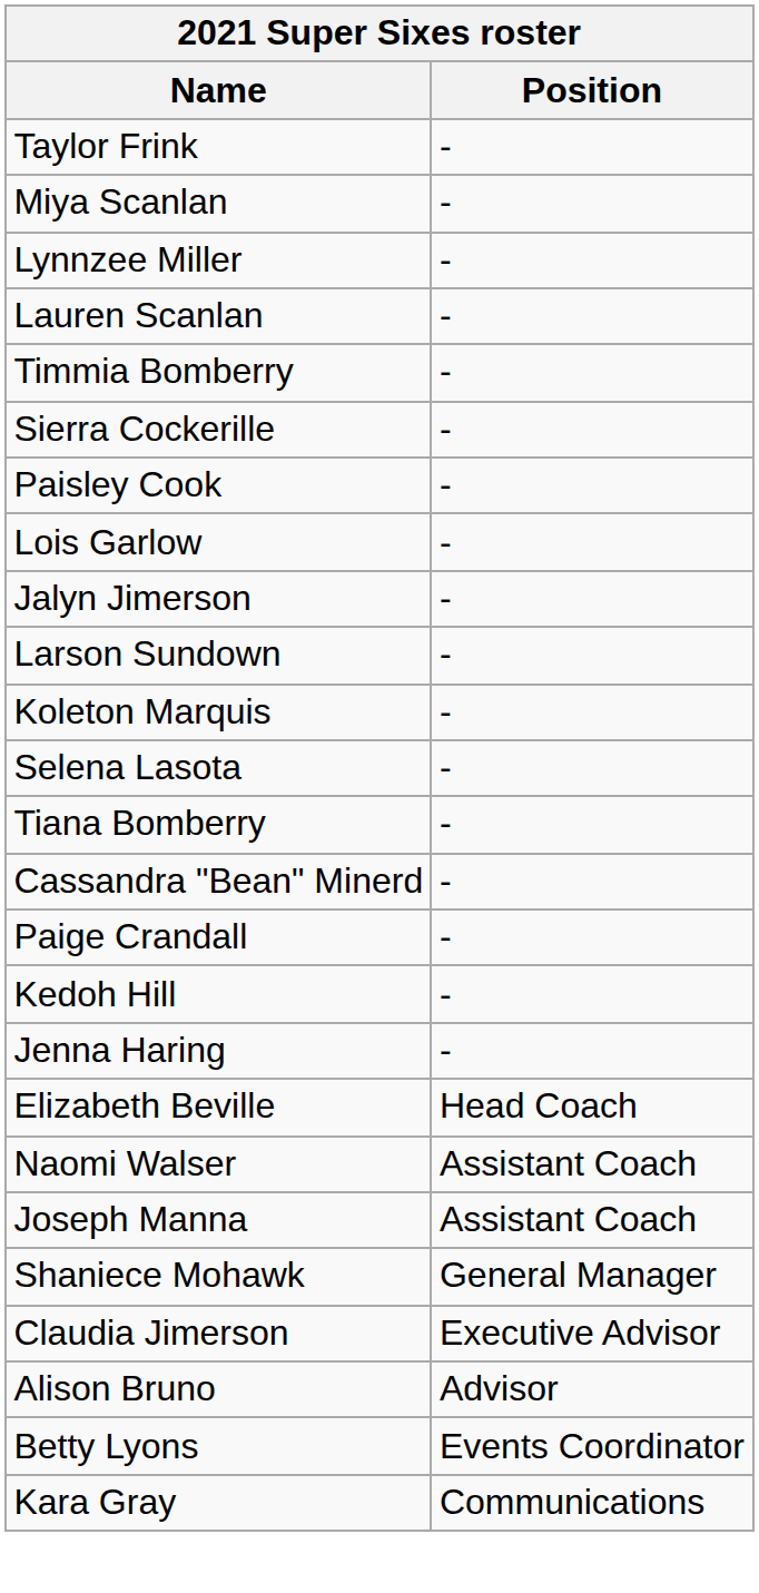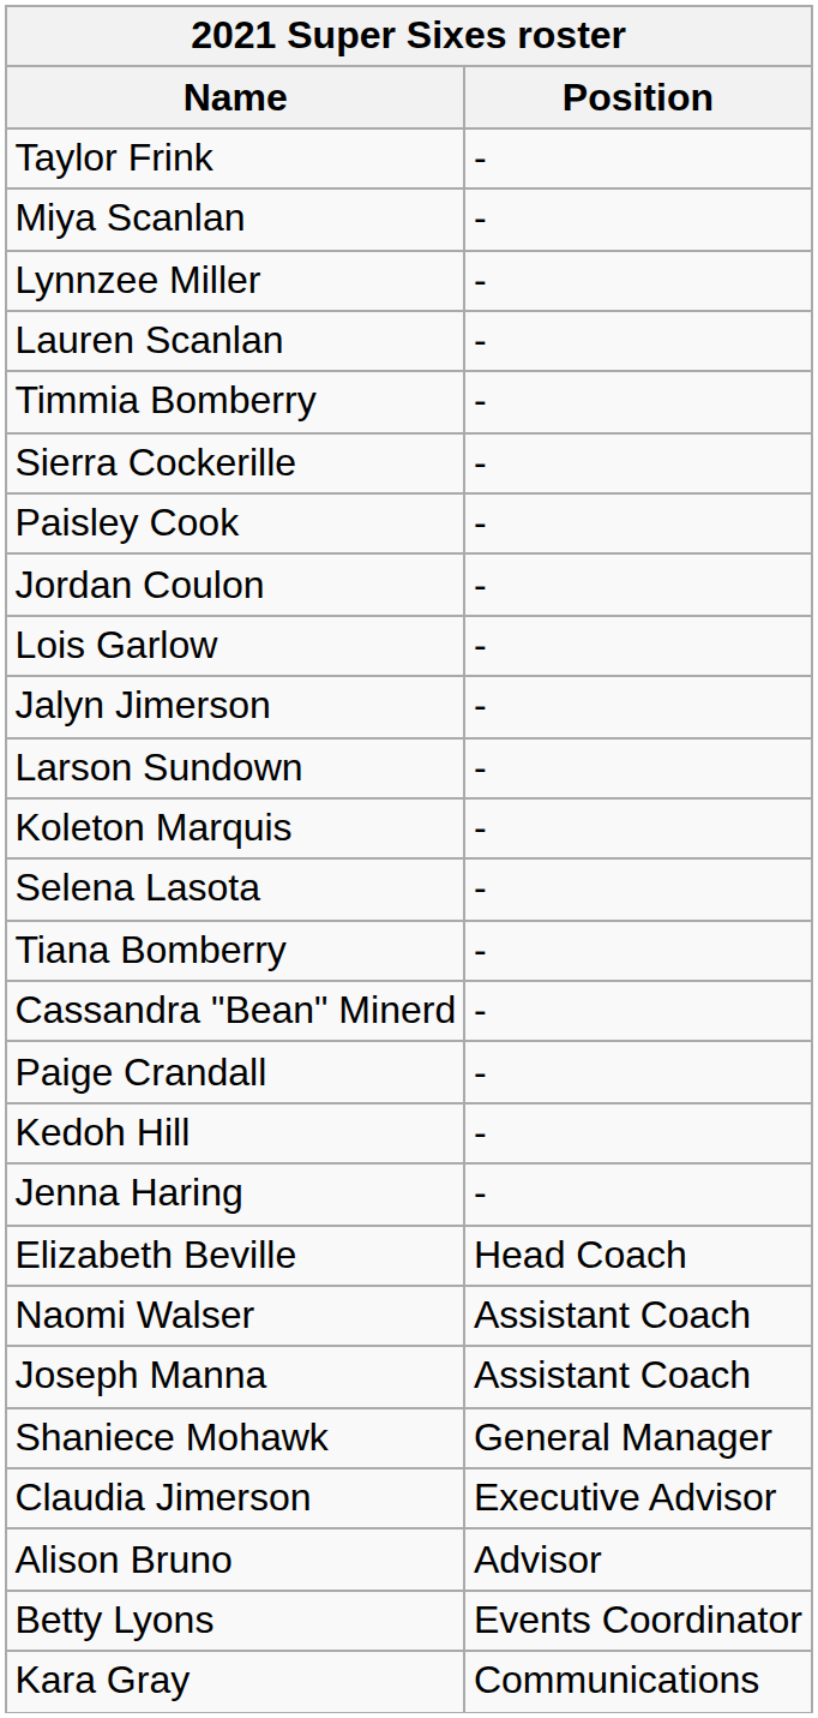 <table class="wikitable collapsible collapsed">
 <tr>
 <th colspan="2">2021 Super Sixes roster</th>
 </tr>
 <tr>
 <th>Name</th>
 <th>Position</th>
 </tr>
 <tr>
 <td>Taylor Frink</td>
 <td>-</td>
 </tr>
 <tr>
 <td>Miya Scanlan</td>
 <td>-</td>
 </tr>
 <tr>
 <td>Lynnzee Miller</td>
 <td>-</td>
 </tr>
 <tr>
 <td>Lauren Scanlan</td>
 <td>-</td>
 </tr>
 <tr>
 <td>Timmia Bomberry</td>
 <td>-</td>
 </tr>
 <tr>
 <td>Sierra Cockerille</td>
 <td>-</td>
 </tr>
 <tr>
 <td>Paisley Cook</td>
+<td>-</td>
+</tr>
+<tr>
+<td>Jordan Coulon</td>
 <td>-</td>
 </tr>
 <tr>
 <td>Lois Garlow</td>
 <td>-</td>
 </tr>
 <tr>
 <td>Jalyn Jimerson</td>
 <td>-</td>
 </tr>
 <tr>
 <td>Larson Sundown</td>
 <td>-</td>
 </tr>
 <tr>
 <td>Koleton Marquis</td>
 <td>-</td>
 </tr>
 <tr>
 <td>Selena Lasota</td>
 <td>-</td>
 </tr>
 <tr>
 <td>Tiana Bomberry</td>
 <td>-</td>
 </tr>
 <tr>
 <td>Cassandra "Bean" Minerd</td>
 <td>-</td>
 </tr>
 <tr>
 <td>Paige Crandall</td>
 <td>-</td>
 </tr>
 <tr>
 <td>Kedoh Hill</td>
 <td>-</td>
 </tr>
 <tr>
 <td>Jenna Haring</td>
 <td>-</td>
 </tr>
 <tr>
 <td>Elizabeth Beville</td>
 <td>Head Coach</td>
 </tr>
 <tr>
 <td>Naomi Walser</td>
 <td>Assistant Coach</td>
 </tr>
 <tr>
 <td>Joseph Manna</td>
 <td>Assistant Coach</td>
 </tr>
 <tr>
 <td>Shaniece Mohawk</td>
 <td>General Manager</td>
 </tr>
 <tr>
 <td>Claudia Jimerson</td>
 <td>Executive Advisor</td>
 </tr>
 <tr>
 <td>Alison Bruno</td>
 <td>Advisor</td>
 </tr>
 <tr>
 <td>Betty Lyons</td>
 <td>Events Coordinator</td>
 </tr>
 <tr>
 <td>Kara Gray</td>
 <td>Communications</td>
 </tr>
 </table>
